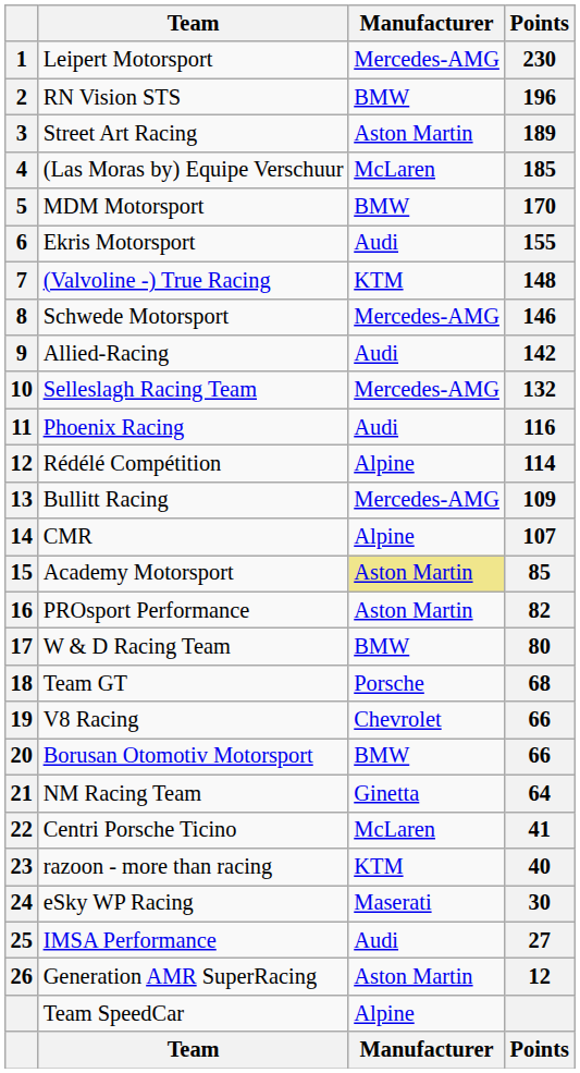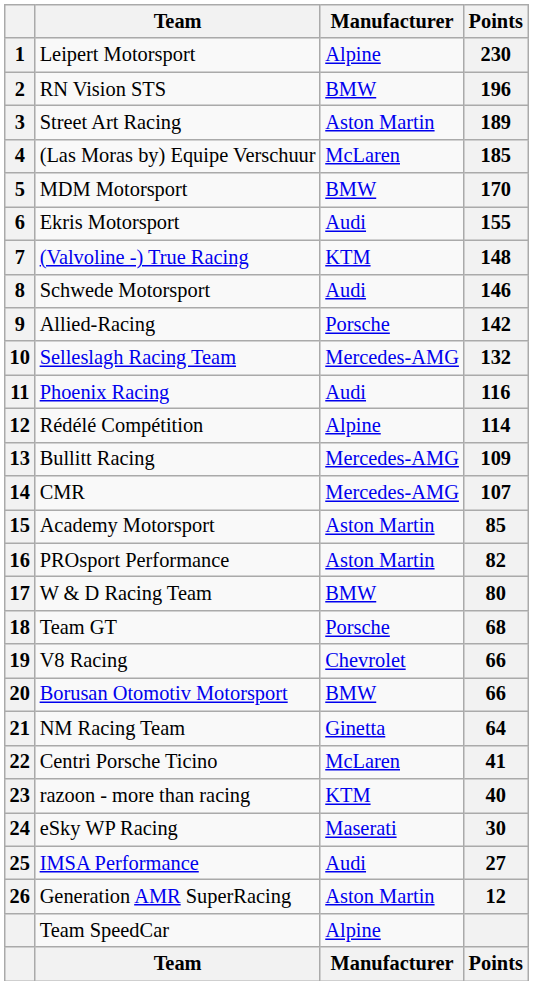 <table class="wikitable" style="font-size: 85%;">
 <tr>
 <th></th>
 <th>Team</th>
 <th>Manufacturer</th>
 <th>Points</th>
 </tr>
 <tr>
 <th>1</th>
 <td> Leipert Motorsport</td>
-<td><a href='#'>Mercedes-AMG</a></td>
+<td><a href='#'>Alpine</a></td>
 <th>230</th>
 </tr>
 <tr>
 <th>2</th>
 <td> RN Vision STS</td>
 <td><a href='#'>BMW</a></td>
 <th>196</th>
 </tr>
 <tr>
 <th>3</th>
 <td> Street Art Racing</td>
 <td><a href='#'>Aston Martin</a></td>
 <th>189</th>
 </tr>
 <tr>
 <th>4</th>
 <td> (Las Moras by) Equipe Verschuur</td>
 <td><a href='#'>McLaren</a></td>
 <th>185</th>
 </tr>
 <tr>
 <th>5</th>
 <td> MDM Motorsport</td>
 <td><a href='#'>BMW</a></td>
 <th>170</th>
 </tr>
 <tr>
 <th>6</th>
 <td> Ekris Motorsport</td>
 <td><a href='#'>Audi</a></td>
 <th>155</th>
 </tr>
 <tr>
 <th>7</th>
 <td> <a href='#'>(Valvoline -) True Racing</a></td>
 <td><a href='#'>KTM</a></td>
 <th>148</th>
 </tr>
 <tr>
 <th>8</th>
 <td> Schwede Motorsport</td>
-<td><a href='#'>Mercedes-AMG</a></td>
+<td><a href='#'>Audi</a></td>
 <th>146</th>
 </tr>
 <tr>
 <th>9</th>
 <td> Allied-Racing</td>
-<td><a href='#'>Audi</a></td>
+<td><a href='#'>Porsche</a></td>
 <th>142</th>
 </tr>
 <tr>
 <th>10</th>
 <td> <a href='#'>Selleslagh Racing Team</a></td>
 <td><a href='#'>Mercedes-AMG</a></td>
 <th>132</th>
 </tr>
 <tr>
 <th>11</th>
 <td> <a href='#'>Phoenix Racing</a></td>
 <td><a href='#'>Audi</a></td>
 <th>116</th>
 </tr>
 <tr>
 <th>12</th>
 <td> Rédélé Compétition</td>
 <td><a href='#'>Alpine</a></td>
 <th>114</th>
 </tr>
 <tr>
 <th>13</th>
 <td> Bullitt Racing</td>
 <td><a href='#'>Mercedes-AMG</a></td>
 <th>109</th>
 </tr>
 <tr>
 <th>14</th>
 <td> CMR</td>
-<td><a href='#'>Alpine</a></td>
+<td><a href='#'>Mercedes-AMG</a></td>
 <th>107</th>
 </tr>
 <tr>
 <th>15</th>
 <td> Academy Motorsport</td>
-<td style="background: khaki;"><a href='#'>Aston Martin</a></td>
+<td><a href='#'>Aston Martin</a></td>
 <th>85</th>
 </tr>
 <tr>
 <th>16</th>
 <td> PROsport Performance</td>
 <td><a href='#'>Aston Martin</a></td>
 <th>82</th>
 </tr>
 <tr>
 <th>17</th>
 <td> W & D Racing Team</td>
 <td><a href='#'>BMW</a></td>
 <th>80</th>
 </tr>
 <tr>
 <th>18</th>
 <td> Team GT</td>
 <td><a href='#'>Porsche</a></td>
 <th>68</th>
 </tr>
 <tr>
 <th>19</th>
 <td> V8 Racing</td>
 <td><a href='#'>Chevrolet</a></td>
 <th>66</th>
 </tr>
 <tr>
 <th>20</th>
 <td> <a href='#'>Borusan Otomotiv Motorsport</a></td>
 <td><a href='#'>BMW</a></td>
 <th>66</th>
 </tr>
 <tr>
 <th>21</th>
 <td> NM Racing Team</td>
 <td><a href='#'>Ginetta</a></td>
 <th>64</th>
 </tr>
 <tr>
 <th>22</th>
 <td> Centri Porsche Ticino</td>
 <td><a href='#'>McLaren</a></td>
 <th>41</th>
 </tr>
 <tr>
 <th>23</th>
 <td> razoon - more than racing</td>
 <td><a href='#'>KTM</a></td>
 <th>40</th>
 </tr>
 <tr>
 <th>24</th>
 <td> eSky WP Racing</td>
 <td><a href='#'>Maserati</a></td>
 <th>30</th>
 </tr>
 <tr>
 <th>25</th>
 <td> <a href='#'>IMSA Performance</a></td>
 <td><a href='#'>Audi</a></td>
 <th>27</th>
 </tr>
 <tr>
 <th>26</th>
 <td> Generation <a href='#'>AMR</a> SuperRacing</td>
 <td><a href='#'>Aston Martin</a></td>
 <th>12</th>
 </tr>
 <tr>
 <th></th>
 <td align=left> Team SpeedCar</td>
 <td align=left><a href='#'>Alpine</a></td>
 <th></th>
 </tr>
 <tr valign="top">
 <th valign=middle></th>
 <th valign=middle>Team</th>
 <th valign=middle>Manufacturer</th>
 <th valign=middle>Points</th>
 </tr>
 </table>
